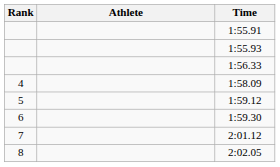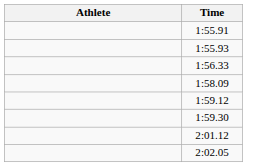 <table class=wikitable style="text-align:center">
 <tr>
-<th width=40>Rank</th>
 <th width=250>Athlete</th>
 <th width=80>Time</th>
 </tr>
 <tr>
-<td></td>
 <td align=left></td>
 <td>1:55.91</td>
 </tr>
 <tr>
-<td></td>
 <td align=left></td>
 <td>1:55.93</td>
 </tr>
 <tr>
-<td></td>
 <td align=left></td>
 <td>1:56.33</td>
 </tr>
 <tr>
-<td>4</td>
 <td align=left></td>
 <td>1:58.09</td>
 </tr>
 <tr>
-<td>5</td>
 <td align=left></td>
 <td>1:59.12</td>
 </tr>
 <tr>
-<td>6</td>
 <td align=left></td>
 <td>1:59.30</td>
 </tr>
 <tr>
-<td>7</td>
 <td align=left></td>
 <td>2:01.12</td>
 </tr>
 <tr>
-<td>8</td>
 <td align=left></td>
 <td>2:02.05</td>
 </tr>
 </table>
